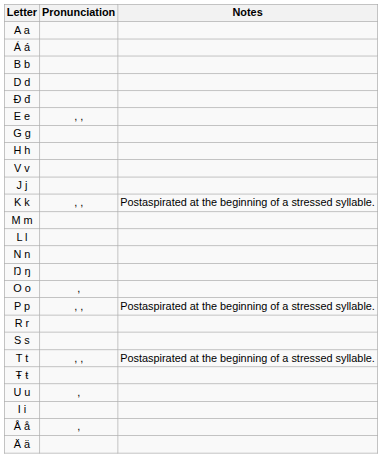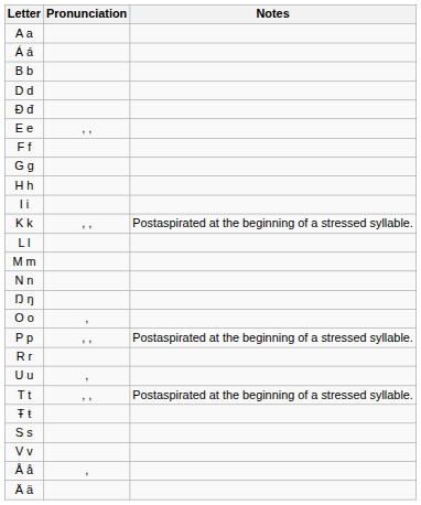 <table class="wikitable" style="text-align: center;">
 <tr>
 <th>Letter</th>
 <th>Pronunciation</th>
 <th>Notes</th>
 </tr>
 <tr>
 <td>A a</td>
 <td></td>
 <td></td>
 </tr>
 <tr>
 <td>Á á</td>
 <td></td>
 <td></td>
 </tr>
 <tr>
 <td>B b</td>
 <td></td>
 <td></td>
 </tr>
 <tr>
 <td>D d</td>
 <td></td>
 <td></td>
 </tr>
 <tr>
 <td>Đ đ</td>
 <td></td>
 <td></td>
 </tr>
 <tr>
 <td>E e</td>
 <td>, , </td>
 <td></td>
 </tr>
 <tr>
+<td>F f</td>
+<td></td>
+<td></td>
+</tr>
+<tr>
 <td>G g</td>
 <td></td>
 <td></td>
 </tr>
 <tr>
 <td>H h</td>
 <td></td>
 <td></td>
 </tr>
 <tr>
-<td>V v</td>
-<td></td>
-<td></td>
-</tr>
-<tr>
-<td>J j</td>
+<td>I i</td>
 <td></td>
 <td></td>
 </tr>
 <tr>
 <td>K k</td>
 <td>, , </td>
 <td>Postaspirated at the beginning of a stressed syllable.</td>
 </tr>
 <tr>
-<td>M m</td>
+<td>L l</td>
 <td></td>
 <td></td>
 </tr>
 <tr>
-<td>L l</td>
+<td>M m</td>
 <td></td>
 <td></td>
 </tr>
 <tr>
 <td>N n</td>
 <td></td>
 <td></td>
 </tr>
 <tr>
 <td>Ŋ ŋ</td>
 <td></td>
 <td></td>
 </tr>
 <tr>
 <td>O o</td>
 <td>, </td>
 <td></td>
 </tr>
 <tr>
 <td>P p</td>
 <td>, , </td>
 <td>Postaspirated at the beginning of a stressed syllable.</td>
 </tr>
 <tr>
 <td>R r</td>
 <td></td>
 <td></td>
 </tr>
 <tr>
-<td>S s</td>
-<td></td>
+<td>U u</td>
+<td>, </td>
 <td></td>
 </tr>
 <tr>
 <td>T t</td>
 <td>, , </td>
 <td>Postaspirated at the beginning of a stressed syllable.</td>
 </tr>
 <tr>
 <td>Ŧ ŧ</td>
 <td></td>
 <td></td>
 </tr>
 <tr>
-<td>U u</td>
-<td>, </td>
+<td>S s</td>
+<td></td>
 <td></td>
 </tr>
 <tr>
-<td>I i</td>
+<td>V v</td>
 <td></td>
 <td></td>
 </tr>
 <tr>
 <td>Å å</td>
 <td>, </td>
 <td></td>
 </tr>
 <tr>
 <td>Ä ä</td>
 <td></td>
 <td></td>
 </tr>
 </table>
